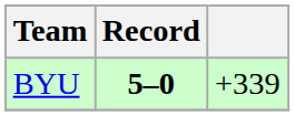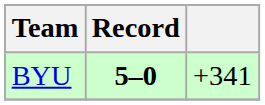 <table class="wikitable sortable collapsible plainrowheaders" style="font-size:90%;">
 <tr>
 <th scope=col>Team</th>
 <th scope=col>Record</th>
 <th scope=col></th>
 </tr>
 <tr bgcolor=ccffcc>
 <td> <a href='#'>BYU</a></td>
 <td align=center><strong>5–0</strong></td>
-<td align=center>+339</td>
+<td align=center>+341</td>
 </tr>
 <tr>
 </tr>
 </table>
